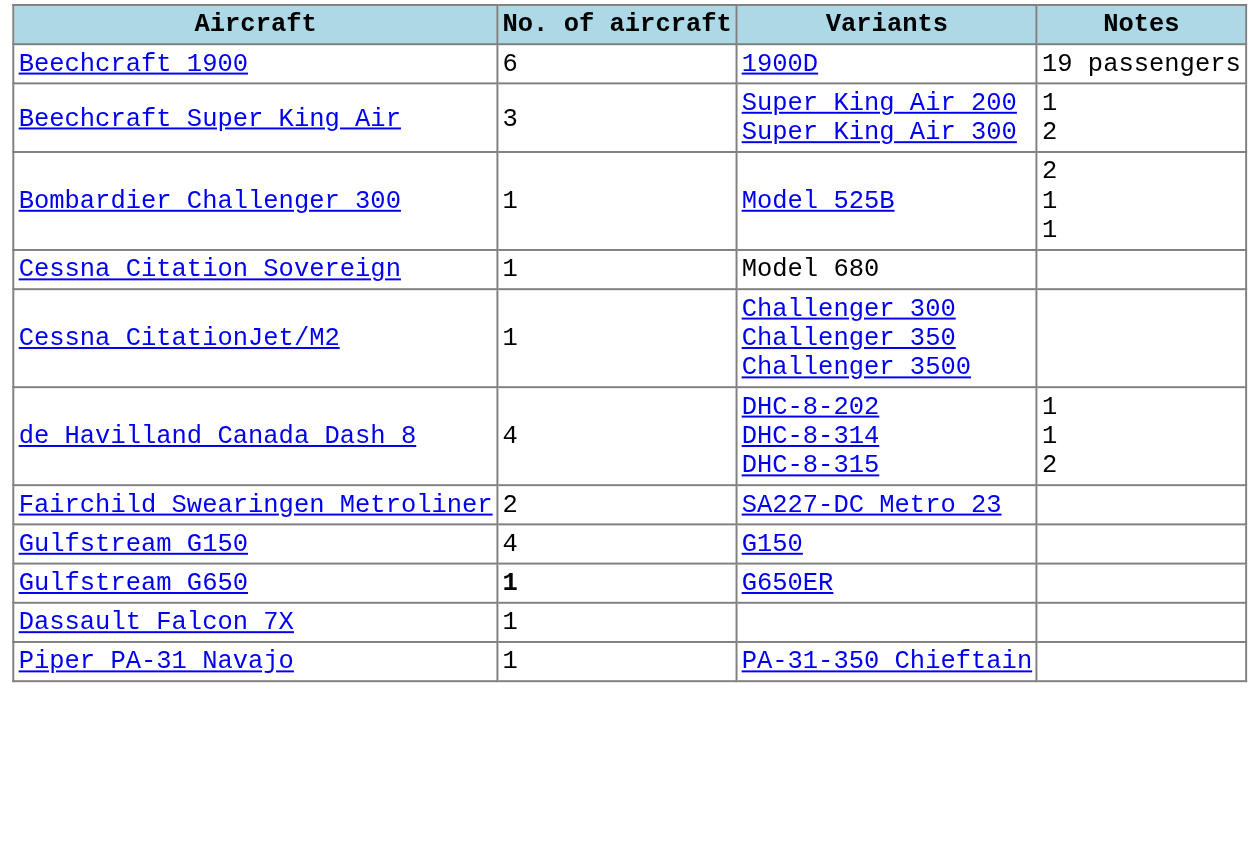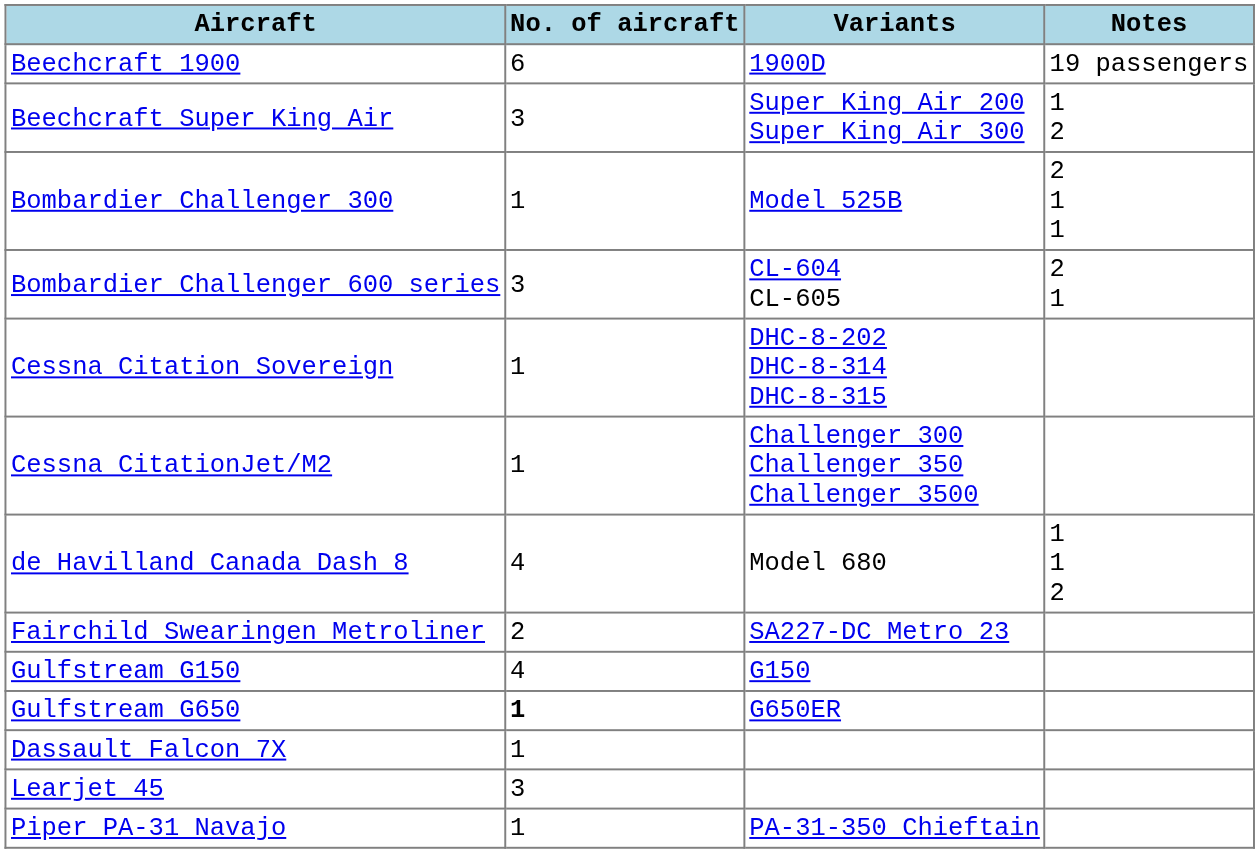 <table class="toccolours" border="1" cellpadding="2" style="border-collapse:collapse;margin:1em auto;">
 <tr style="background:lightblue;">
 <th>Aircraft</th>
 <th>No. of aircraft</th>
 <th>Variants</th>
 <th>Notes</th>
 </tr>
 <tr>
 <td><a href='#'>Beechcraft 1900</a></td>
 <td>6</td>
 <td><a href='#'>1900D</a></td>
 <td>19 passengers</td>
 </tr>
 <tr>
 <td><a href='#'>Beechcraft Super King Air</a></td>
 <td>3</td>
 <td><a href='#'>Super King Air 200</a><br><a href='#'>Super King Air 300</a></td>
 <td>1<br>2</td>
 </tr>
 <tr>
 <td><a href='#'>Bombardier Challenger 300</a></td>
 <td>1</td>
 <td><a href='#'>Model 525B</a></td>
 <td>2<br>1 <br>1</td>
 </tr>
 <tr>
+<td><a href='#'>Bombardier Challenger 600 series</a></td>
+<td>3</td>
+<td><a href='#'>CL-604</a><br>CL-605</td>
+<td>2<br>1<br></td>
+</tr>
+<tr>
 <td><a href='#'>Cessna Citation Sovereign</a></td>
 <td>1</td>
-<td>Model 680</td>
+<td><a href='#'>DHC-8-202</a><br><a href='#'>DHC-8-314</a><br><a href='#'>DHC-8-315</a></td>
 <td></td>
 </tr>
 <tr>
 <td><a href='#'>Cessna CitationJet/M2</a></td>
 <td>1</td>
 <td><a href='#'>Challenger 300</a><br><a href='#'>Challenger 350</a><br><a href='#'>Challenger 3500</a></td>
 </tr>
 <tr>
 <td><a href='#'>de Havilland Canada Dash 8</a></td>
 <td>4</td>
-<td><a href='#'>DHC-8-202</a><br><a href='#'>DHC-8-314</a><br><a href='#'>DHC-8-315</a></td>
+<td>Model 680</td>
 <td>1<br>1<br>2</td>
 </tr>
 <tr>
 <td><a href='#'>Fairchild Swearingen Metroliner</a></td>
 <td>2</td>
 <td><a href='#'>SA227-DC Metro 23</a></td>
 <td></td>
 </tr>
 <tr>
 <td><a href='#'>Gulfstream G150</a></td>
 <td>4</td>
 <td><a href='#'>G150</a></td>
 <td></td>
 </tr>
 <tr>
 <td><a href='#'>Gulfstream G650</a></td>
 <td><strong>1</strong></td>
 <td><a href='#'>G650ER</a></td>
 <td></td>
 </tr>
 <tr>
 <td><a href='#'>Dassault Falcon 7X</a></td>
 <td>1</td>
 <td></td>
 <td></td>
 </tr>
 <tr>
+<td><a href='#'>Learjet 45</a></td>
+<td>3</td>
+<td></td>
+<td></td>
+</tr>
+<tr>
 <td><a href='#'>Piper PA-31 Navajo</a></td>
 <td>1</td>
 <td><a href='#'>PA-31-350 Chieftain</a></td>
 <td></td>
 </tr>
 </table>
